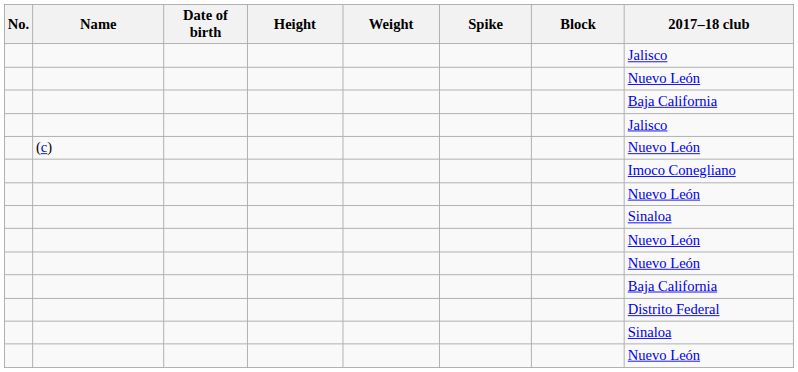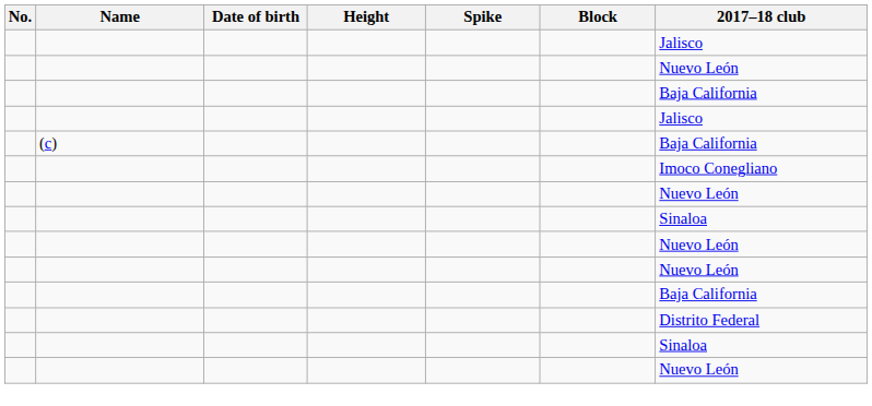 <table class="wikitable sortable" style="font-size:100%; text-align:center;">
 <tr>
 <th>No.</th>
 <th style="width:14em">Name</th>
 <th style="width:8em">Date of birth</th>
 <th style="width:9em">Height</th>
-<th style="width:9em">Weight</th>
 <th style="width:9em">Spike</th>
 <th style="width:9em">Block</th>
 <th style="width:17em">2017–18 club</th>
 </tr>
 <tr>
 <td></td>
 <td align=left></td>
 <td align=right></td>
-<td></td>
 <td></td>
 <td></td>
 <td></td>
 <td align=left> <a href='#'>Jalisco</a></td>
 </tr>
 <tr>
 <td></td>
 <td align=left></td>
 <td align=right></td>
 <td></td>
 <td></td>
 <td></td>
-<td></td>
 <td align=left> <a href='#'>Nuevo León</a></td>
 </tr>
 <tr>
 <td></td>
 <td align=left></td>
 <td align=right></td>
-<td></td>
 <td></td>
 <td></td>
 <td></td>
 <td align=left> <a href='#'>Baja California</a></td>
 </tr>
 <tr>
 <td></td>
 <td align=left></td>
 <td align=right></td>
 <td></td>
 <td></td>
 <td></td>
-<td></td>
 <td align=left> <a href='#'>Jalisco</a></td>
 </tr>
 <tr>
 <td></td>
 <td align=left> (<a href='#'>c</a>)</td>
 <td align=right></td>
 <td></td>
+<td></td>
+<td></td>
+<td align=left> <a href='#'>Baja California</a></td>
+</tr>
+<tr>
+<td></td>
+<td align=left></td>
+<td align=right></td>
+<td></td>
+<td></td>
+<td></td>
+<td align=left> <a href='#'>Imoco Conegliano</a></td>
+</tr>
+<tr>
+<td></td>
+<td align=left></td>
+<td align=right></td>
 <td></td>
 <td></td>
 <td></td>
 <td align=left> <a href='#'>Nuevo León</a></td>
 </tr>
 <tr>
 <td></td>
 <td align=left></td>
 <td align=right></td>
 <td></td>
 <td></td>
 <td></td>
-<td></td>
-<td align=left> <a href='#'>Imoco Conegliano</a></td>
+<td align=left> <a href='#'>Sinaloa</a></td>
 </tr>
 <tr>
 <td></td>
 <td align=left></td>
 <td align=right></td>
-<td></td>
 <td></td>
 <td></td>
 <td></td>
 <td align=left> <a href='#'>Nuevo León</a></td>
 </tr>
 <tr>
 <td></td>
 <td align=left></td>
 <td align=right></td>
 <td></td>
 <td></td>
 <td></td>
-<td></td>
-<td align=left> <a href='#'>Sinaloa</a></td>
-</tr>
-<tr>
-<td></td>
-<td align=left></td>
-<td align=right></td>
-<td></td>
-<td></td>
-<td></td>
-<td></td>
 <td align=left> <a href='#'>Nuevo León</a></td>
 </tr>
 <tr>
 <td></td>
 <td align=left></td>
 <td align=right></td>
-<td></td>
-<td></td>
-<td></td>
-<td></td>
-<td align=left> <a href='#'>Nuevo León</a></td>
-</tr>
-<tr>
-<td></td>
-<td align=left></td>
-<td align=right></td>
-<td></td>
 <td></td>
 <td></td>
 <td></td>
 <td align=left> <a href='#'>Baja California</a></td>
 </tr>
 <tr>
 <td></td>
 <td align=left></td>
 <td align=right></td>
 <td></td>
 <td></td>
 <td></td>
-<td></td>
 <td align=left> <a href='#'>Distrito Federal</a></td>
 </tr>
 <tr>
 <td></td>
 <td align=left></td>
 <td align=right></td>
-<td></td>
 <td></td>
 <td></td>
 <td></td>
 <td align=left> <a href='#'>Sinaloa</a></td>
 </tr>
 <tr>
 <td></td>
 <td align=left></td>
 <td align=right></td>
 <td></td>
 <td></td>
 <td></td>
-<td></td>
 <td align=left> <a href='#'>Nuevo León</a></td>
 </tr>
 </table>
